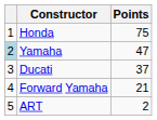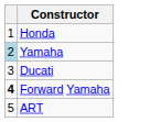 <table class="wikitable" style="font-size: 95%;">
 <tr>
 <th></th>
 <th>Constructor</th>
-<th>Points</th>
 </tr>
 <tr>
 <td align=center>1</td>
 <td> <a href='#'>Honda</a></td>
-<td align=right>75</td>
 </tr>
 <tr>
 <td align=center style="background: lightblue;">2</td>
 <td> <a href='#'>Yamaha</a></td>
-<td align=right>47</td>
 </tr>
 <tr>
 <td align=center>3</td>
 <td> <a href='#'>Ducati</a></td>
-<td align=right>37</td>
 </tr>
 <tr>
-<td align=center>4</td>
+<td align=center><strong>4</strong></td>
 <td> <a href='#'>Forward</a> <a href='#'>Yamaha</a></td>
-<td align=right>21</td>
 </tr>
 <tr>
 <td align=center>5</td>
 <td> <a href='#'>ART</a></td>
-<td align=right>2</td>
 </tr>
 </table>
